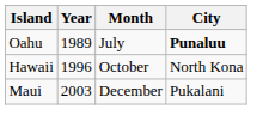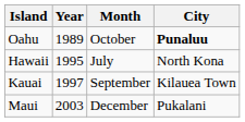 <table class="wikitable">
 <tr>
 <th>Island</th>
 <th>Year</th>
 <th>Month</th>
 <th>City</th>
 </tr>
 <tr>
 <td>Oahu</td>
 <td>1989</td>
-<td>July</td>
+<td>October</td>
 <td><strong>Punaluu</strong></td>
 </tr>
 <tr>
 <td>Hawaii</td>
-<td>1996</td>
-<td>October</td>
+<td>1995</td>
+<td>July</td>
 <td>North Kona</td>
+</tr>
+<tr>
+<td>Kauai</td>
+<td>1997</td>
+<td>September</td>
+<td>Kilauea Town</td>
 </tr>
 <tr>
 <td>Maui</td>
 <td>2003</td>
 <td>December</td>
 <td>Pukalani</td>
 </tr>
 </table>
